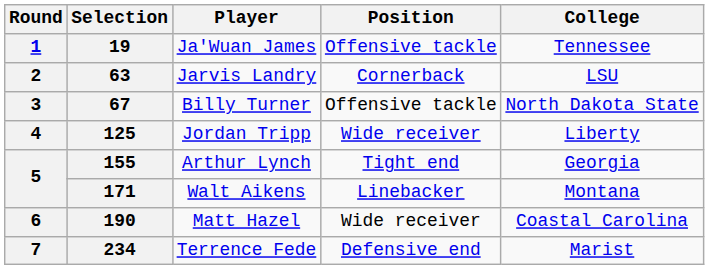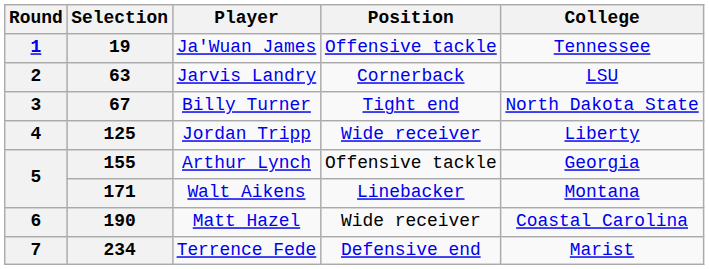 <table class="wikitable" style="font-size: 95%; text-align: center;">
 <tr>
 <th>Round</th>
 <th>Selection</th>
 <th>Player</th>
 <th>Position</th>
 <th>College</th>
 </tr>
 <tr>
 <th><a href='#'>1</a></th>
 <th>19</th>
 <td><a href='#'>Ja'Wuan James</a></td>
 <td><a href='#'>Offensive tackle</a></td>
 <td><a href='#'>Tennessee</a></td>
 </tr>
 <tr>
 <th>2</th>
 <th>63</th>
 <td><a href='#'>Jarvis Landry</a></td>
 <td><a href='#'>Cornerback</a></td>
 <td><a href='#'>LSU</a></td>
 </tr>
 <tr>
 <th>3</th>
 <th>67</th>
 <td><a href='#'>Billy Turner</a></td>
-<td>Offensive tackle</td>
+<td><a href='#'>Tight end</a></td>
 <td><a href='#'>North Dakota State</a></td>
 </tr>
 <tr>
 <th>4</th>
 <th>125</th>
 <td><a href='#'>Jordan Tripp</a></td>
 <td><a href='#'>Wide receiver</a></td>
 <td><a href='#'>Liberty</a></td>
 </tr>
 <tr>
 <th rowspan=2>5</th>
 <th>155</th>
 <td><a href='#'>Arthur Lynch</a></td>
-<td><a href='#'>Tight end</a></td>
+<td>Offensive tackle</td>
 <td><a href='#'>Georgia</a></td>
 </tr>
 <tr>
 <th>171</th>
 <td><a href='#'>Walt Aikens</a></td>
 <td><a href='#'>Linebacker</a></td>
 <td><a href='#'>Montana</a></td>
 </tr>
 <tr>
 <th>6</th>
 <th>190</th>
 <td><a href='#'>Matt Hazel</a></td>
 <td>Wide receiver</td>
 <td><a href='#'>Coastal Carolina</a></td>
 </tr>
 <tr>
 <th>7</th>
 <th>234</th>
 <td><a href='#'>Terrence Fede</a></td>
 <td><a href='#'>Defensive end</a></td>
 <td><a href='#'>Marist</a></td>
 </tr>
 </table>
